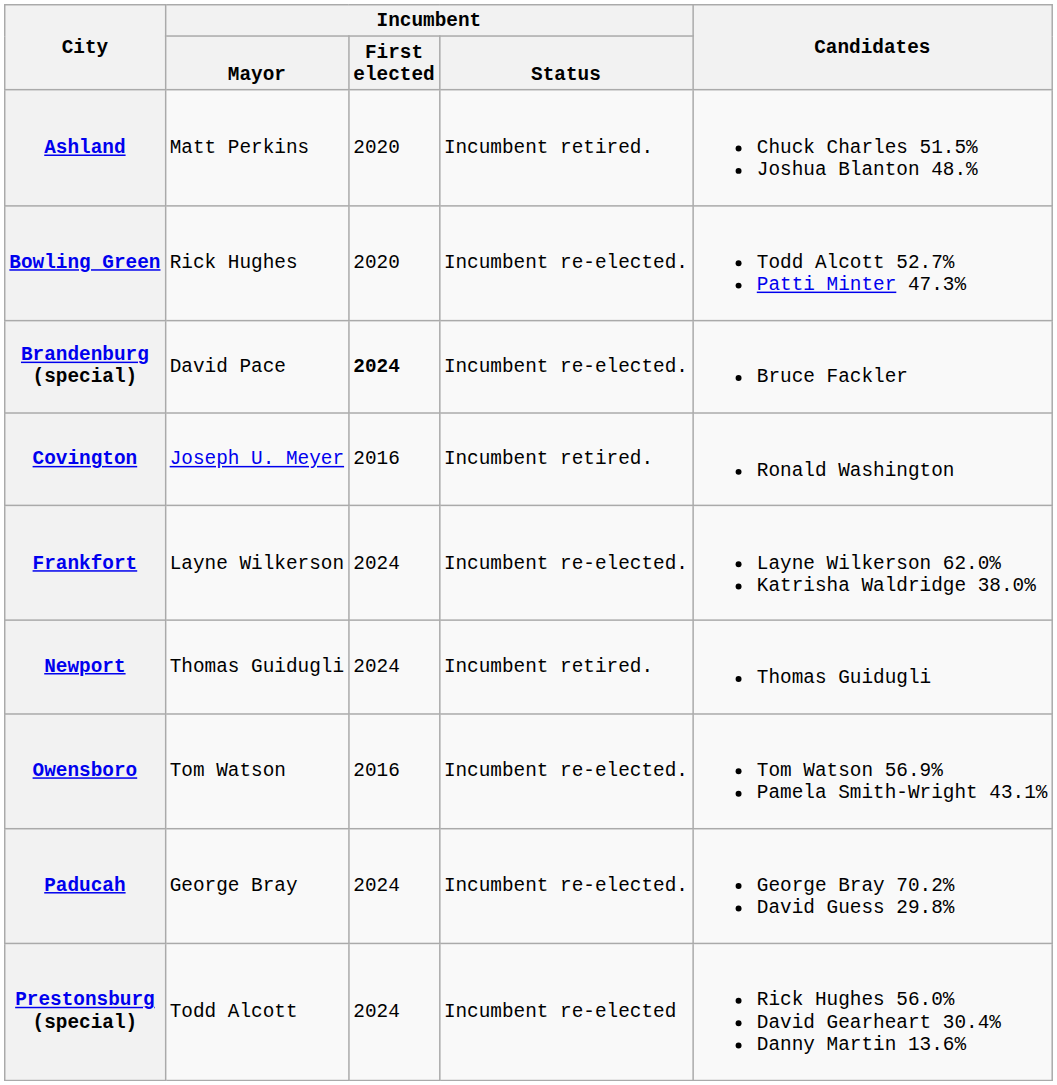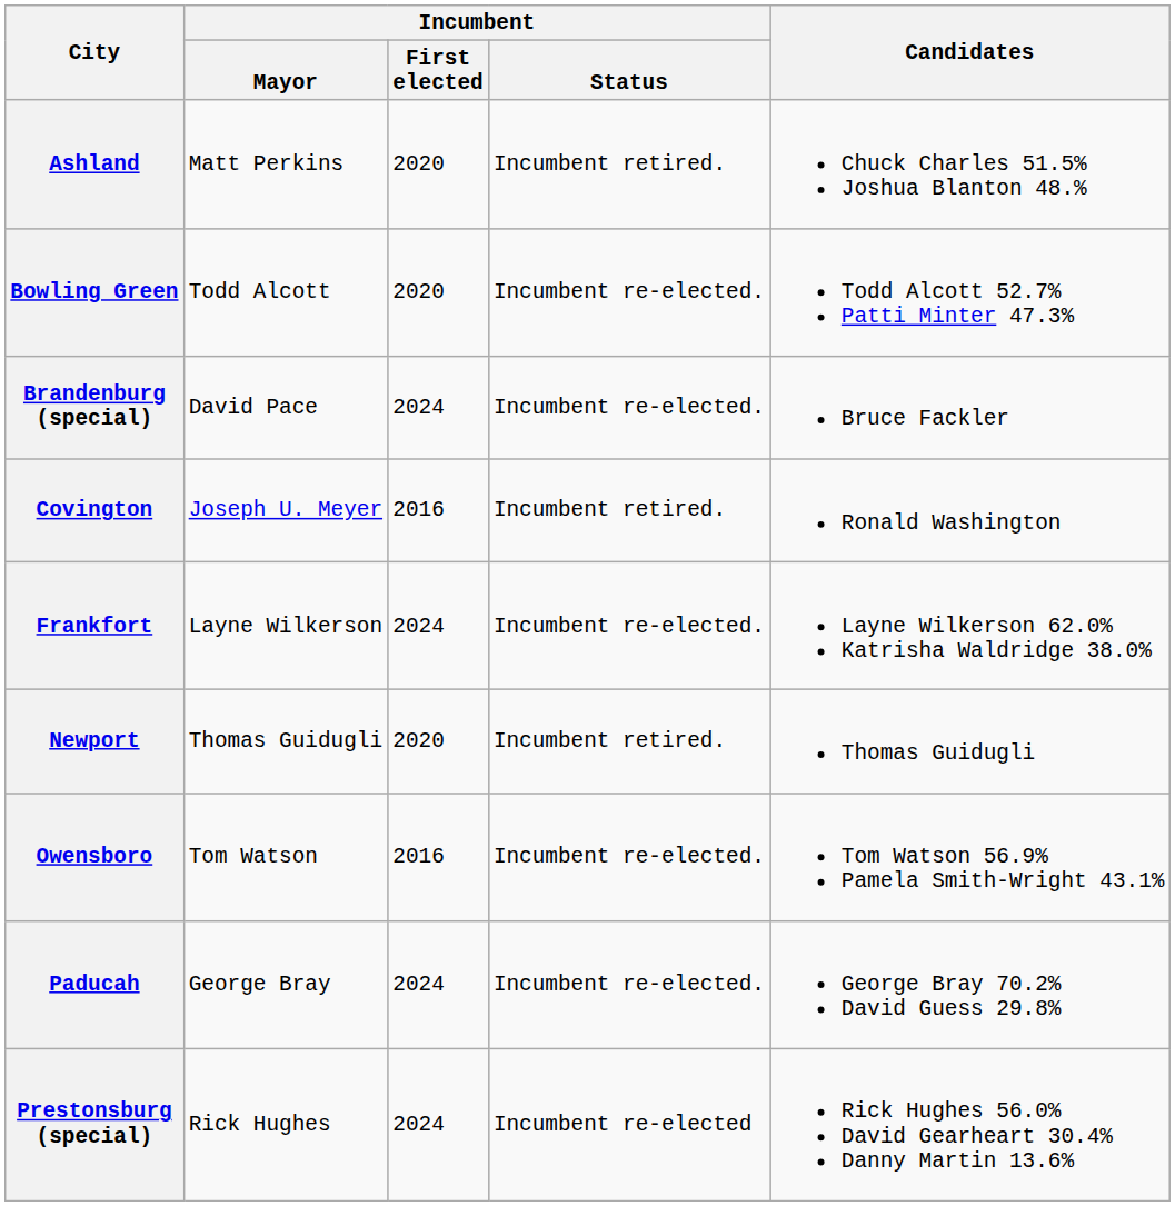 <table class="wikitable sortable collapsible">
 <tr>
 <th rowspan=2>City</th>
 <th colspan=3>Incumbent</th>
 <th rowspan=2 class="unsortable">Candidates</th>
 </tr>
 <tr valign=bottom>
 <th>Mayor</th>
 <th>First<br>elected</th>
 <th>Status</th>
 </tr>
 <tr>
 <th><a href='#'>Ashland</a></th>
 <td>Matt Perkins</td>
 <td>2020</td>
 <td>Incumbent retired.</td>
 <td nowrap><br><ul><li>Chuck Charles 51.5%</li><li>Joshua Blanton 48.%</li></ul></td>
 </tr>
 <tr>
 <th><a href='#'>Bowling Green</a></th>
-<td>Rick Hughes</td>
+<td>Todd Alcott</td>
 <td>2020</td>
 <td>Incumbent re-elected.</td>
 <td nowrap><br><ul><li>Todd Alcott 52.7%</li><li><a href='#'>Patti Minter</a> 47.3%</li></ul></td>
 </tr>
 <tr>
 <th><a href='#'>Brandenburg</a><br>(special)</th>
 <td>David Pace</td>
-<td><strong>2024</strong></td>
+<td>2024</td>
 <td>Incumbent re-elected.</td>
 <td nowrap><br><ul><li>Bruce Fackler</li></ul></td>
 </tr>
 <tr>
 <th><a href='#'>Covington</a></th>
 <td><a href='#'>Joseph U. Meyer</a></td>
 <td>2016</td>
 <td>Incumbent retired.</td>
 <td nowrap><br><ul><li>Ronald Washington</li></ul></td>
 </tr>
 <tr>
 <th><a href='#'>Frankfort</a></th>
 <td>Layne Wilkerson</td>
 <td>2024</td>
 <td>Incumbent re-elected.</td>
 <td nowrap><br><ul><li>Layne Wilkerson 62.0%</li><li>Katrisha Waldridge 38.0%</li></ul></td>
 </tr>
 <tr>
 <th><a href='#'>Newport</a></th>
 <td>Thomas Guidugli</td>
-<td>2024</td>
+<td>2020</td>
 <td>Incumbent retired.</td>
 <td nowrap><br><ul><li>Thomas Guidugli</li></ul></td>
 </tr>
 <tr>
 <th><a href='#'>Owensboro</a></th>
 <td>Tom Watson</td>
 <td>2016</td>
 <td>Incumbent re-elected.</td>
 <td nowrap><br><ul><li>Tom Watson 56.9%</li><li>Pamela Smith-Wright 43.1%</li></ul></td>
 </tr>
 <tr>
 <th><a href='#'>Paducah</a></th>
 <td>George Bray</td>
 <td>2024</td>
 <td>Incumbent re-elected.</td>
 <td nowrap><br><ul><li>George Bray 70.2%</li><li>David Guess 29.8%</li></ul></td>
 </tr>
 <tr>
 <th><a href='#'>Prestonsburg</a><br>(special)</th>
-<td>Todd Alcott</td>
+<td>Rick Hughes</td>
 <td>2024</td>
 <td>Incumbent re-elected</td>
 <td nowrap><br><ul><li>Rick Hughes 56.0%</li><li>David Gearheart 30.4%</li><li>Danny Martin 13.6%</li></ul></td>
 </tr>
 </table>
